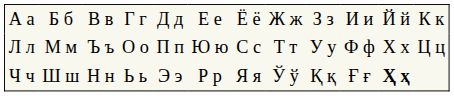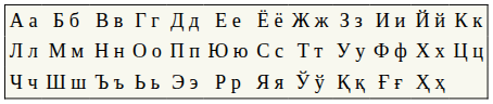 <table cellpadding=4 style="font-size:larger; text-align:center; border-color:black; border-width:1px; border-style:solid; border-collapse:collapse; background-color:#F8F8EF;" summary="Thirty letters of the Soviet-era Uzbek alphabet, capital and small">
 <tr>
 <td>А а</td>
 <td>Б б</td>
 <td>В в</td>
 <td>Г г</td>
 <td>Д д</td>
 <td>Е е</td>
 <td>Ё ё</td>
 <td>Ж ж</td>
 <td>З з</td>
 <td>И и</td>
 <td>Й й</td>
 <td>К к</td>
 </tr>
 <tr>
 <td>Л л</td>
 <td>М м</td>
-<td>Ъ ъ</td>
+<td>Н н</td>
 <td>О о</td>
 <td>П п</td>
 <td>Ю ю</td>
 <td>С с</td>
 <td>Т т</td>
 <td>У у</td>
 <td>Ф ф</td>
 <td>Х х</td>
 <td>Ц ц</td>
 </tr>
 <tr>
 <td>Ч ч</td>
 <td>Ш ш</td>
-<td>Н н</td>
+<td>Ъ ъ</td>
 <td>Ь ь</td>
 <td>Э э</td>
 <td>Р р</td>
 <td>Я я</td>
 <td>Ў ў</td>
 <td>Қ қ</td>
 <td>Ғ ғ</td>
-<td><strong>Ҳ ҳ</strong></td>
+<td>Ҳ ҳ</td>
 </tr>
 </table>
